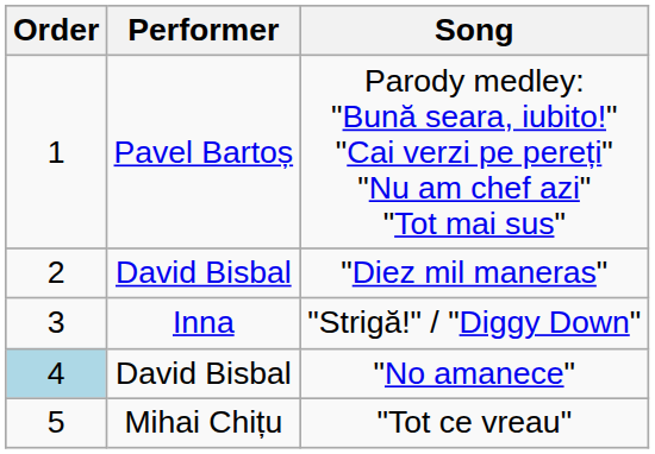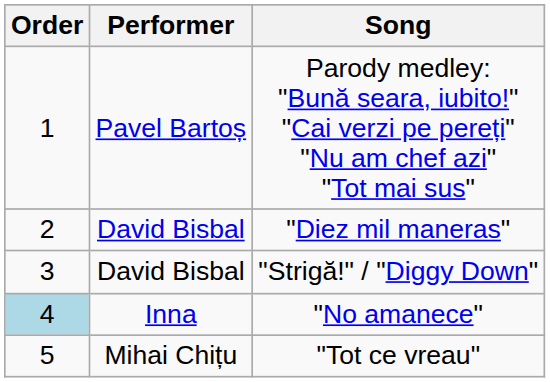 <table class="wikitable" style="text-align:center">
 <tr>
 <th>Order</th>
 <th>Performer</th>
 <th>Song</th>
 </tr>
 <tr>
 <td>1</td>
 <td><a href='#'>Pavel Bartoș</a></td>
 <td>Parody medley:<br>"<a href='#'>Bună seara, iubito!</a>"<br>"<a href='#'>Cai verzi pe pereți</a>"<br>"<a href='#'>Nu am chef azi</a>"<br>"<a href='#'>Tot mai sus</a>"</td>
 </tr>
 <tr>
 <td>2</td>
 <td><a href='#'>David Bisbal</a></td>
 <td>"<a href='#'>Diez mil maneras</a>"</td>
 </tr>
 <tr>
 <td>3</td>
-<td><a href='#'>Inna</a></td>
+<td>David Bisbal</td>
 <td>"Strigă!" / "<a href='#'>Diggy Down</a>"</td>
 </tr>
 <tr>
 <td style="background: lightblue;">4</td>
-<td>David Bisbal</td>
+<td><a href='#'>Inna</a></td>
 <td>"<a href='#'>No amanece</a>"</td>
 </tr>
 <tr>
 <td>5</td>
 <td>Mihai Chițu</td>
 <td>"Tot ce vreau"</td>
 </tr>
 </table>
